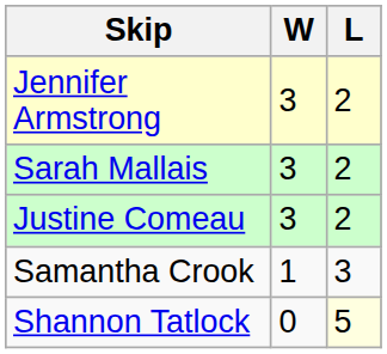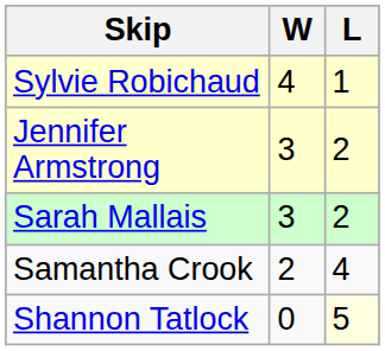 <table class=wikitable>
 <tr>
 <th width=125>Skip</th>
 <th width=20>W</th>
 <th width=20>L</th>
+</tr>
+<tr bgcolor=#ffffcc>
+<td><a href='#'>Sylvie Robichaud</a></td>
+<td>4</td>
+<td>1</td>
 </tr>
 <tr bgcolor=#ffffcc>
 <td><a href='#'>Jennifer Armstrong</a></td>
 <td>3</td>
 <td>2</td>
 </tr>
 <tr bgcolor=#ccffcc>
 <td><a href='#'>Sarah Mallais</a></td>
 <td>3</td>
 <td>2</td>
 </tr>
-<tr bgcolor=#ccffcc>
-<td><a href='#'>Justine Comeau</a></td>
-<td>3</td>
-<td>2</td>
-</tr>
 <tr>
 <td>Samantha Crook</td>
-<td>1</td>
-<td>3</td>
+<td>2</td>
+<td>4</td>
 </tr>
 <tr>
 <td><a href='#'>Shannon Tatlock</a></td>
 <td>0</td>
 <td style="background: lightyellow;">5</td>
 </tr>
 </table>
